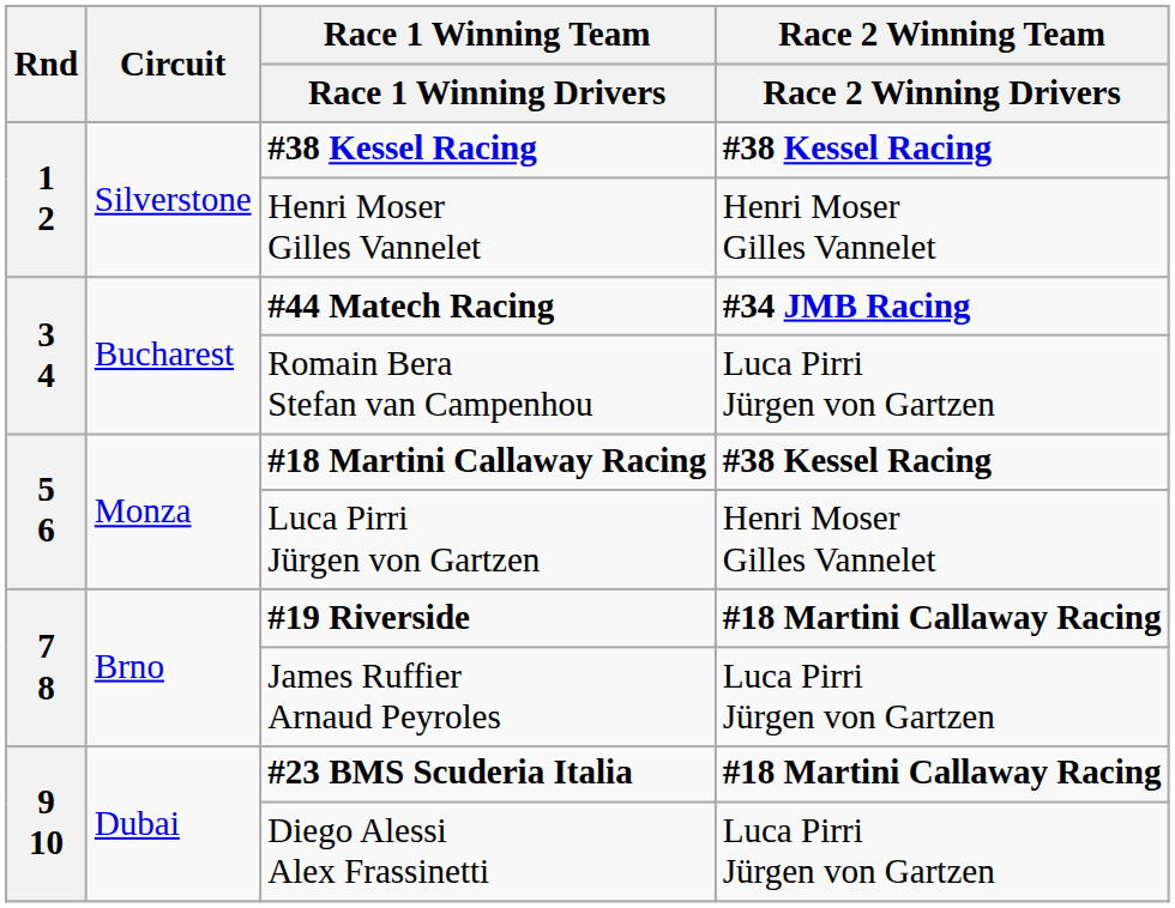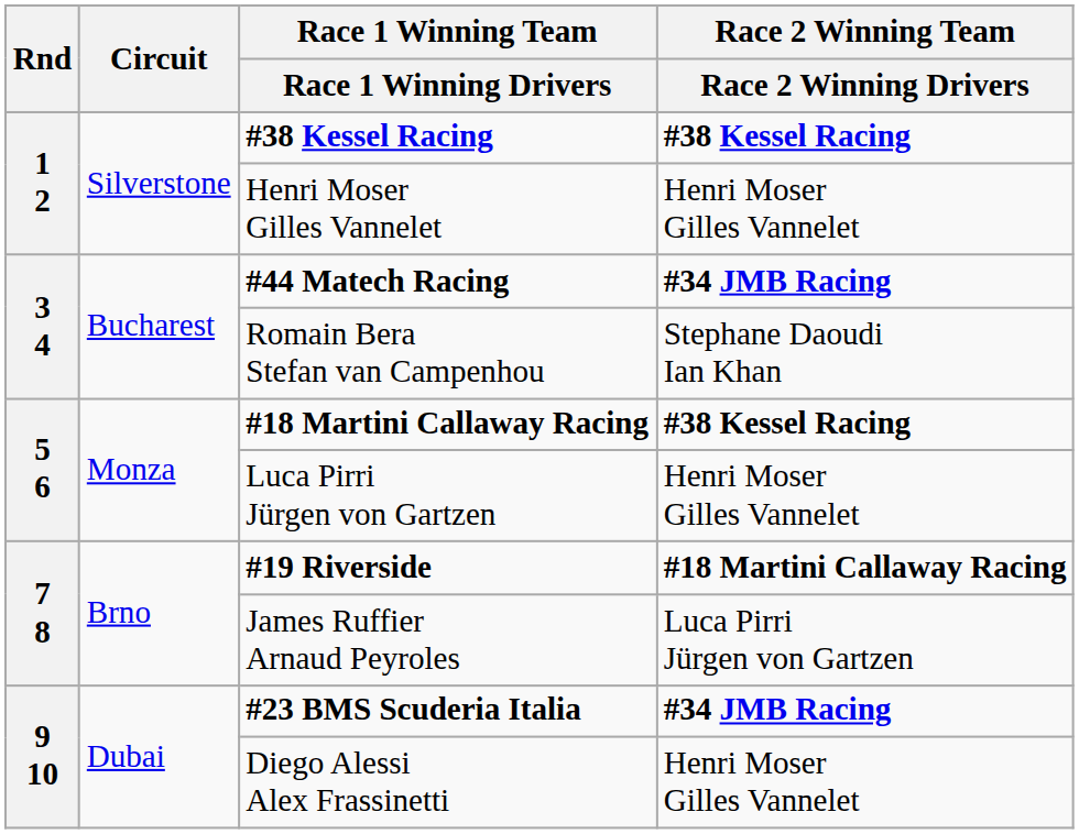 <table class="wikitable" style="font-size: 90%;">
 <tr>
 <th rowspan=2>Rnd</th>
 <th rowspan=2>Circuit</th>
 <th>Race 1 Winning Team</th>
 <th>Race 2 Winning Team</th>
 </tr>
 <tr>
 <th>Race 1 Winning Drivers</th>
 <th>Race 2 Winning Drivers</th>
 </tr>
 <tr>
 <th rowspan=2>1<br>2</th>
 <td rowspan=2><a href='#'>Silverstone</a></td>
 <td><strong> #38 <a href='#'>Kessel Racing</a></strong></td>
 <td><strong> #38 <a href='#'>Kessel Racing</a></strong></td>
 </tr>
 <tr>
 <td> Henri Moser<br> Gilles Vannelet</td>
 <td> Henri Moser<br> Gilles Vannelet</td>
 </tr>
 <tr>
 <th rowspan=2>3<br>4</th>
 <td rowspan=2><a href='#'>Bucharest</a></td>
 <td><strong> #44 Matech Racing</strong></td>
 <td><strong> #34 <a href='#'>JMB Racing</a></strong></td>
 </tr>
 <tr>
 <td> Romain Bera<br> Stefan van Campenhou</td>
-<td> Luca Pirri<br> Jürgen von Gartzen</td>
+<td> Stephane Daoudi<br> Ian Khan</td>
 </tr>
 <tr>
 <th rowspan=2>5<br>6</th>
 <td rowspan=2><a href='#'>Monza</a></td>
 <td><strong> #18 Martini Callaway Racing</strong></td>
 <td><strong> #38 Kessel Racing</strong></td>
 </tr>
 <tr>
 <td> Luca Pirri<br> Jürgen von Gartzen</td>
 <td> Henri Moser<br> Gilles Vannelet</td>
 </tr>
 <tr>
 <th rowspan=2>7<br>8</th>
 <td rowspan=2><a href='#'>Brno</a></td>
 <td><strong> #19 Riverside</strong></td>
 <td><strong> #18 Martini Callaway Racing</strong></td>
 </tr>
 <tr>
 <td> James Ruffier<br> Arnaud Peyroles</td>
 <td> Luca Pirri<br> Jürgen von Gartzen</td>
 </tr>
 <tr>
 <th rowspan=2>9<br>10</th>
 <td rowspan=2><a href='#'>Dubai</a></td>
 <td><strong> #23 BMS Scuderia Italia</strong></td>
-<td><strong> #18 Martini Callaway Racing</strong></td>
+<td><strong> #34 <a href='#'>JMB Racing</a></strong></td>
 </tr>
 <tr>
 <td> Diego Alessi<br> Alex Frassinetti</td>
-<td> Luca Pirri<br> Jürgen von Gartzen</td>
+<td> Henri Moser<br> Gilles Vannelet</td>
 </tr>
 </table>
